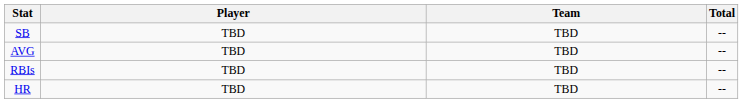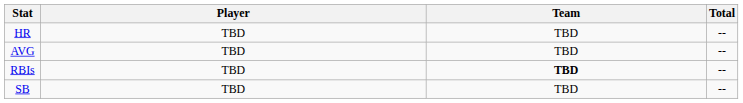 <table class="wikitable"  style="width:50%; text-align:center;">
 <tr>
 <th style="width:5%;">Stat</th>
 <th style="width:55%;">Player</th>
 <th style="width:55%;">Team</th>
 <th style="width:5%;">Total</th>
 </tr>
 <tr>
-<td><a href='#'>SB</a></td>
+<td><a href='#'>HR</a></td>
 <td>TBD</td>
 <td>TBD</td>
 <td>--</td>
 </tr>
 <tr>
 <td><a href='#'>AVG</a></td>
 <td>TBD</td>
 <td>TBD</td>
 <td>--</td>
 </tr>
 <tr>
 <td><a href='#'>RBIs</a></td>
 <td>TBD</td>
-<td>TBD</td>
+<td><strong>TBD</strong></td>
 <td>--</td>
 </tr>
 <tr>
-<td><a href='#'>HR</a></td>
+<td><a href='#'>SB</a></td>
 <td>TBD</td>
 <td>TBD</td>
 <td>--</td>
 </tr>
 </table>
